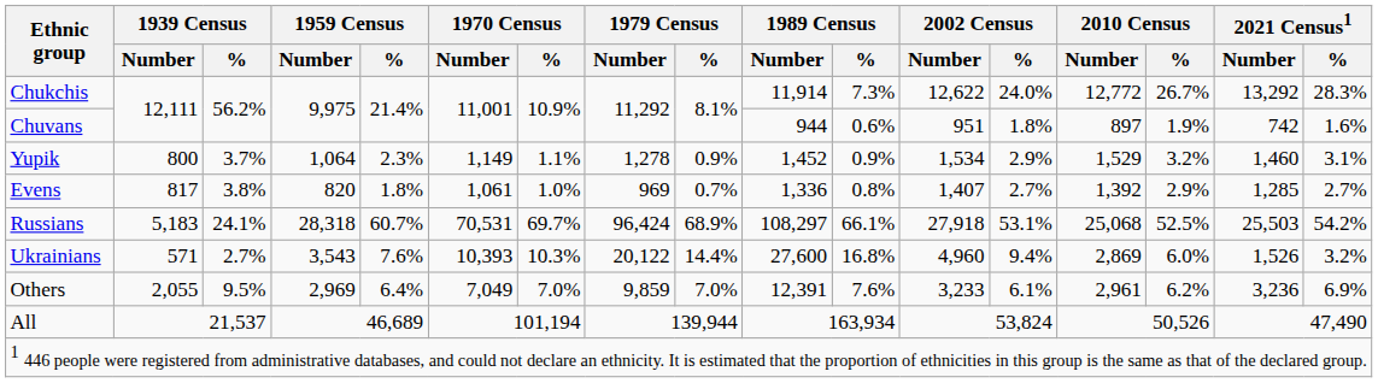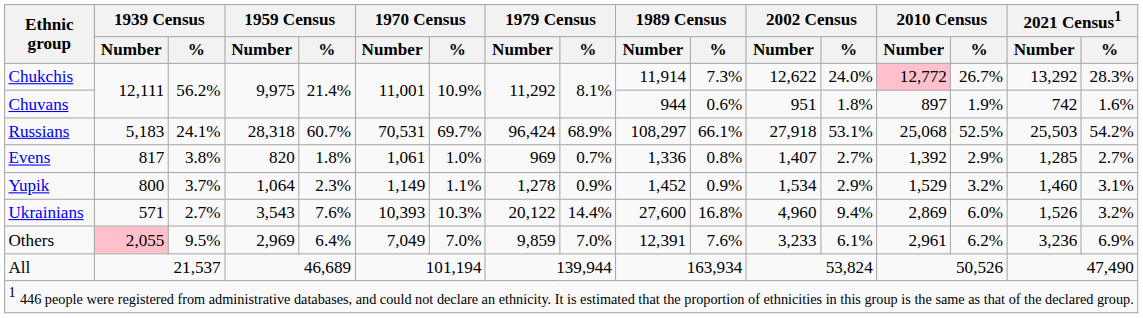 <table class="wikitable" style="text-align: right;">
 <tr style="background:#e0e0e0;">
 <th rowspan="2">Ethnic<br>group</th>
 <th colspan="2">1939 Census</th>
 <th colspan="2">1959 Census</th>
 <th colspan="2">1970 Census</th>
 <th colspan="2">1979 Census</th>
 <th colspan="2">1989 Census</th>
 <th colspan="2">2002 Census</th>
 <th colspan="2">2010 Census</th>
 <th colspan="2">2021 Census<sup>1</sup></th>
 </tr>
 <tr style="background:#e0e0e0;">
 <th>Number</th>
 <th>%</th>
 <th>Number</th>
 <th>%</th>
 <th>Number</th>
 <th>%</th>
 <th>Number</th>
 <th>%</th>
 <th>Number</th>
 <th>%</th>
 <th>Number</th>
 <th>%</th>
 <th>Number</th>
 <th>%</th>
 <th>Number</th>
 <th>%</th>
 </tr>
 <tr>
 <td style="text-align:left;"><a href='#'>Chukchis</a></td>
 <td rowspan="2">12,111</td>
 <td rowspan="2">56.2%</td>
 <td rowspan="2">9,975</td>
 <td rowspan="2">21.4%</td>
 <td rowspan="2">11,001</td>
 <td rowspan="2">10.9%</td>
 <td rowspan="2">11,292</td>
 <td rowspan="2">8.1%</td>
 <td>11,914</td>
 <td>7.3%</td>
 <td>12,622</td>
 <td>24.0%</td>
-<td>12,772</td>
+<td style="background: pink;">12,772</td>
 <td>26.7%</td>
 <td>13,292</td>
 <td>28.3%</td>
 </tr>
 <tr>
 <td align="left"><a href='#'>Chuvans</a></td>
 <td>944</td>
 <td>0.6%</td>
 <td>951</td>
 <td>1.8%</td>
 <td>897</td>
 <td>1.9%</td>
 <td>742</td>
 <td>1.6%</td>
 </tr>
 <tr>
-<td style="text-align:left;"><a href='#'>Yupik</a></td>
-<td>800</td>
-<td>3.7%</td>
-<td>1,064</td>
-<td>2.3%</td>
-<td>1,149</td>
-<td>1.1%</td>
-<td>1,278</td>
-<td>0.9%</td>
-<td>1,452</td>
-<td>0.9%</td>
-<td>1,534</td>
-<td>2.9%</td>
-<td>1,529</td>
-<td>3.2%</td>
-<td>1,460</td>
-<td>3.1%</td>
+<td style="text-align:left;"><a href='#'>Russians</a></td>
+<td>5,183</td>
+<td>24.1%</td>
+<td>28,318</td>
+<td>60.7%</td>
+<td>70,531</td>
+<td>69.7%</td>
+<td>96,424</td>
+<td>68.9%</td>
+<td>108,297</td>
+<td>66.1%</td>
+<td>27,918</td>
+<td>53.1%</td>
+<td>25,068</td>
+<td>52.5%</td>
+<td>25,503</td>
+<td>54.2%</td>
 </tr>
 <tr>
 <td align="left"><a href='#'>Evens</a></td>
 <td>817</td>
 <td>3.8%</td>
 <td>820</td>
 <td>1.8%</td>
 <td>1,061</td>
 <td>1.0%</td>
 <td>969</td>
 <td>0.7%</td>
 <td>1,336</td>
 <td>0.8%</td>
 <td>1,407</td>
 <td>2.7%</td>
 <td>1,392</td>
 <td>2.9%</td>
 <td>1,285</td>
 <td>2.7%</td>
 </tr>
 <tr>
-<td style="text-align:left;"><a href='#'>Russians</a></td>
-<td>5,183</td>
-<td>24.1%</td>
-<td>28,318</td>
-<td>60.7%</td>
-<td>70,531</td>
-<td>69.7%</td>
-<td>96,424</td>
-<td>68.9%</td>
-<td>108,297</td>
-<td>66.1%</td>
-<td>27,918</td>
-<td>53.1%</td>
-<td>25,068</td>
-<td>52.5%</td>
-<td>25,503</td>
-<td>54.2%</td>
+<td style="text-align:left;"><a href='#'>Yupik</a></td>
+<td>800</td>
+<td>3.7%</td>
+<td>1,064</td>
+<td>2.3%</td>
+<td>1,149</td>
+<td>1.1%</td>
+<td>1,278</td>
+<td>0.9%</td>
+<td>1,452</td>
+<td>0.9%</td>
+<td>1,534</td>
+<td>2.9%</td>
+<td>1,529</td>
+<td>3.2%</td>
+<td>1,460</td>
+<td>3.1%</td>
 </tr>
 <tr>
 <td style="text-align:left;"><a href='#'>Ukrainians</a></td>
 <td>571</td>
 <td>2.7%</td>
 <td>3,543</td>
 <td>7.6%</td>
 <td>10,393</td>
 <td>10.3%</td>
 <td>20,122</td>
 <td>14.4%</td>
 <td>27,600</td>
 <td>16.8%</td>
 <td>4,960</td>
 <td>9.4%</td>
 <td>2,869</td>
 <td>6.0%</td>
 <td>1,526</td>
 <td>3.2%</td>
 </tr>
 <tr>
 <td style="text-align:left;">Others</td>
-<td>2,055</td>
+<td style="background: pink;">2,055</td>
 <td>9.5%</td>
 <td>2,969</td>
 <td>6.4%</td>
 <td>7,049</td>
 <td>7.0%</td>
 <td>9,859</td>
 <td>7.0%</td>
 <td>12,391</td>
 <td>7.6%</td>
 <td>3,233</td>
 <td>6.1%</td>
 <td>2,961</td>
 <td>6.2%</td>
 <td>3,236</td>
 <td>6.9%</td>
 </tr>
 <tr>
 <td style="text-align:left;">All</td>
 <td colspan="2">21,537</td>
 <td colspan="2">46,689</td>
 <td colspan="2">101,194</td>
 <td colspan="2">139,944</td>
 <td colspan="2">163,934</td>
 <td colspan="2">53,824</td>
 <td colspan="2">50,526</td>
 <td colspan="2">47,490</td>
 </tr>
 <tr>
 <td style="text-align:left;" colspan="17"><sup>1</sup> <small>446 people were registered from administrative databases, and could not declare an ethnicity. It is estimated that the proportion of ethnicities in this group is the same as that of the declared group.</small></td>
 </tr>
 </table>
